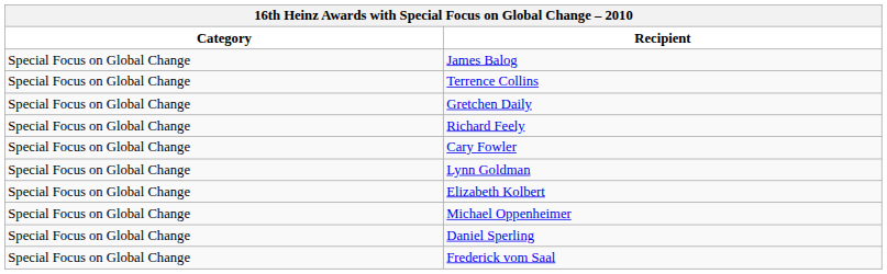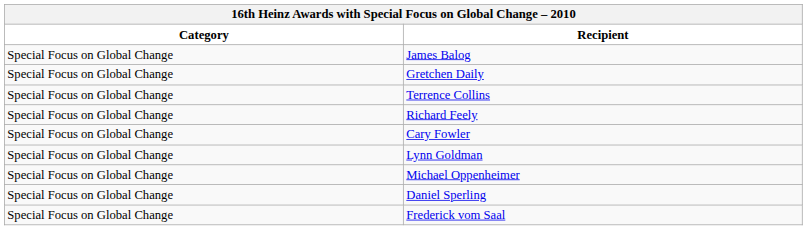 <table class="wikitable" style="width:80%; text-align:left">
 <tr>
 <th style="background:cream" colspan=2><span>16th Heinz Awards with Special Focus on Global Change – 2010</span></th>
 </tr>
 <tr>
 <th style="background:white; width:40%">Category</th>
 <th style="background:white; width:40%">Recipient</th>
 </tr>
 <tr>
 <td>Special Focus on Global Change</td>
 <td><a href='#'>James Balog</a></td>
 </tr>
 <tr>
 <td>Special Focus on Global Change</td>
-<td><a href='#'>Terrence Collins</a></td>
+<td><a href='#'>Gretchen Daily</a></td>
 </tr>
 <tr>
 <td>Special Focus on Global Change</td>
-<td><a href='#'>Gretchen Daily</a></td>
+<td><a href='#'>Terrence Collins</a></td>
 </tr>
 <tr>
 <td>Special Focus on Global Change</td>
 <td><a href='#'>Richard Feely</a></td>
 </tr>
 <tr>
 <td>Special Focus on Global Change</td>
 <td><a href='#'>Cary Fowler</a></td>
 </tr>
 <tr>
 <td>Special Focus on Global Change</td>
 <td><a href='#'>Lynn Goldman</a></td>
 </tr>
 <tr>
 <td>Special Focus on Global Change</td>
-<td><a href='#'>Elizabeth Kolbert</a></td>
-</tr>
-<tr>
-<td>Special Focus on Global Change</td>
 <td><a href='#'>Michael Oppenheimer</a></td>
 </tr>
 <tr>
 <td>Special Focus on Global Change</td>
 <td><a href='#'>Daniel Sperling</a></td>
 </tr>
 <tr>
 <td>Special Focus on Global Change</td>
 <td><a href='#'>Frederick vom Saal</a></td>
 </tr>
 </table>
